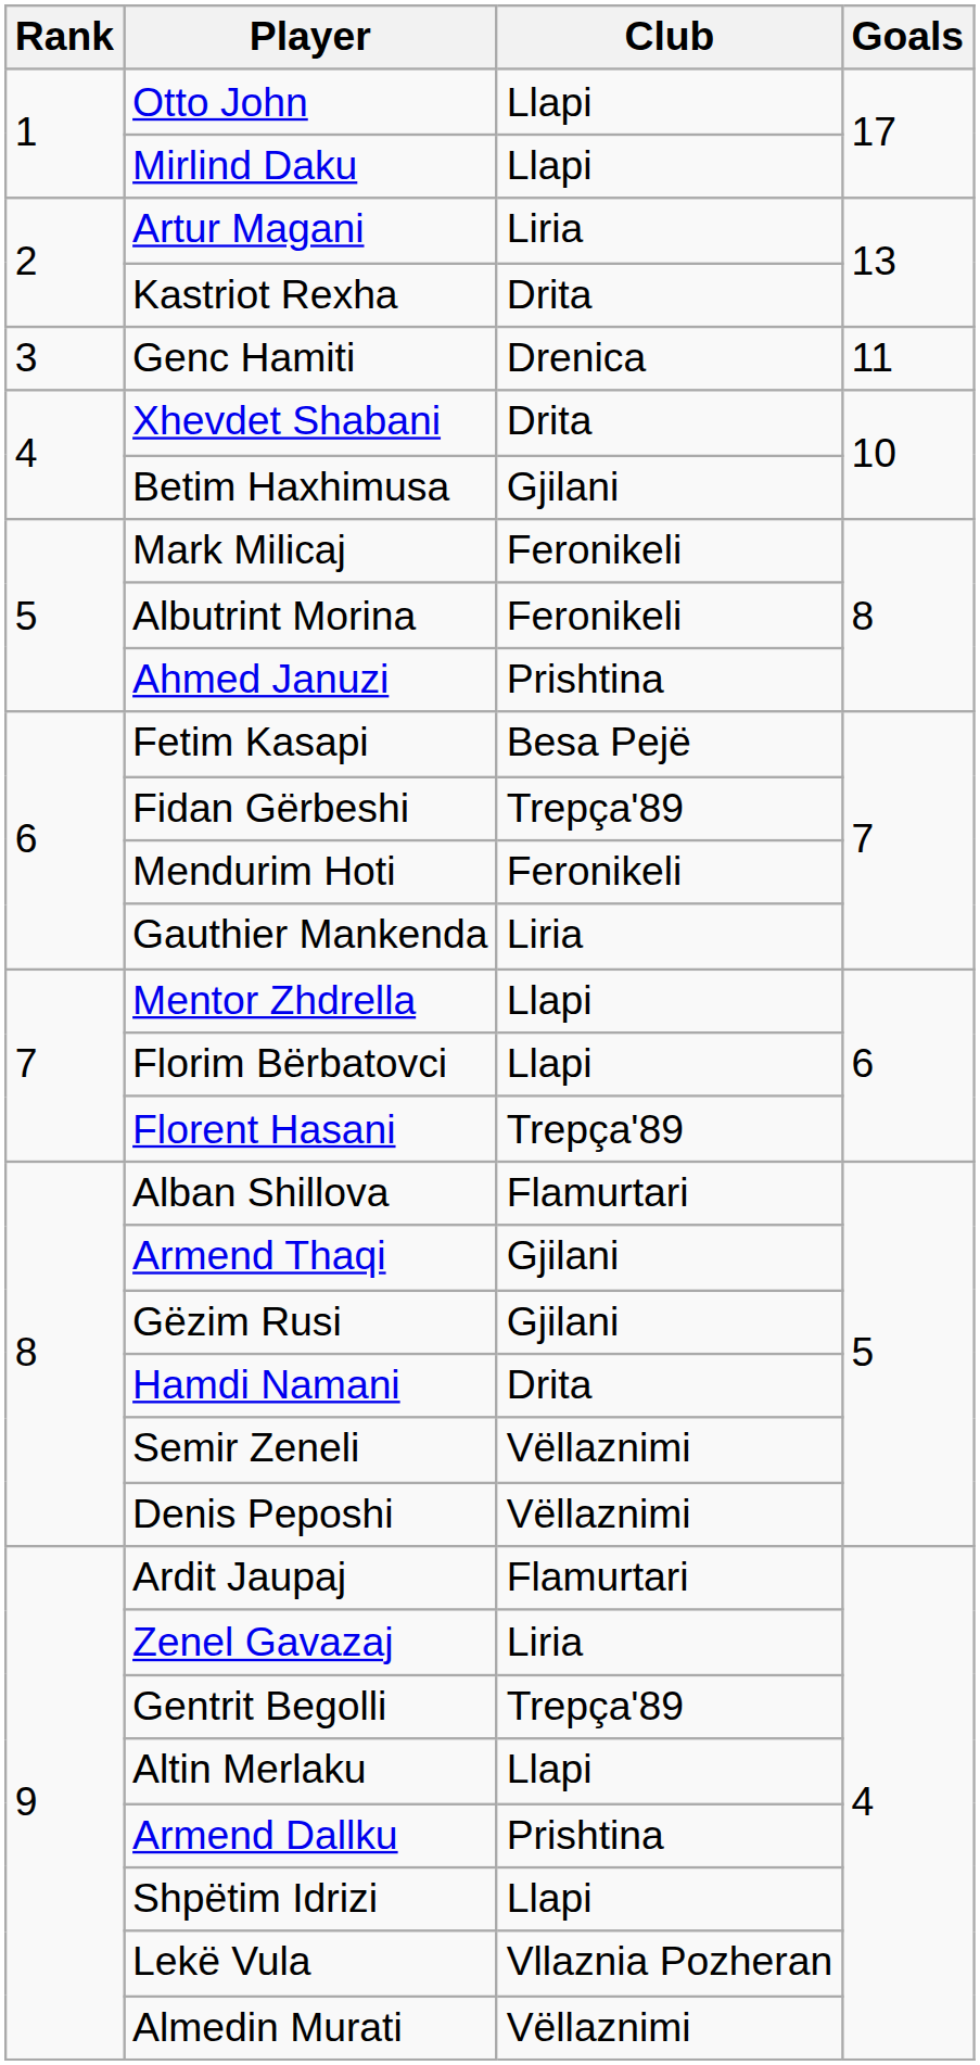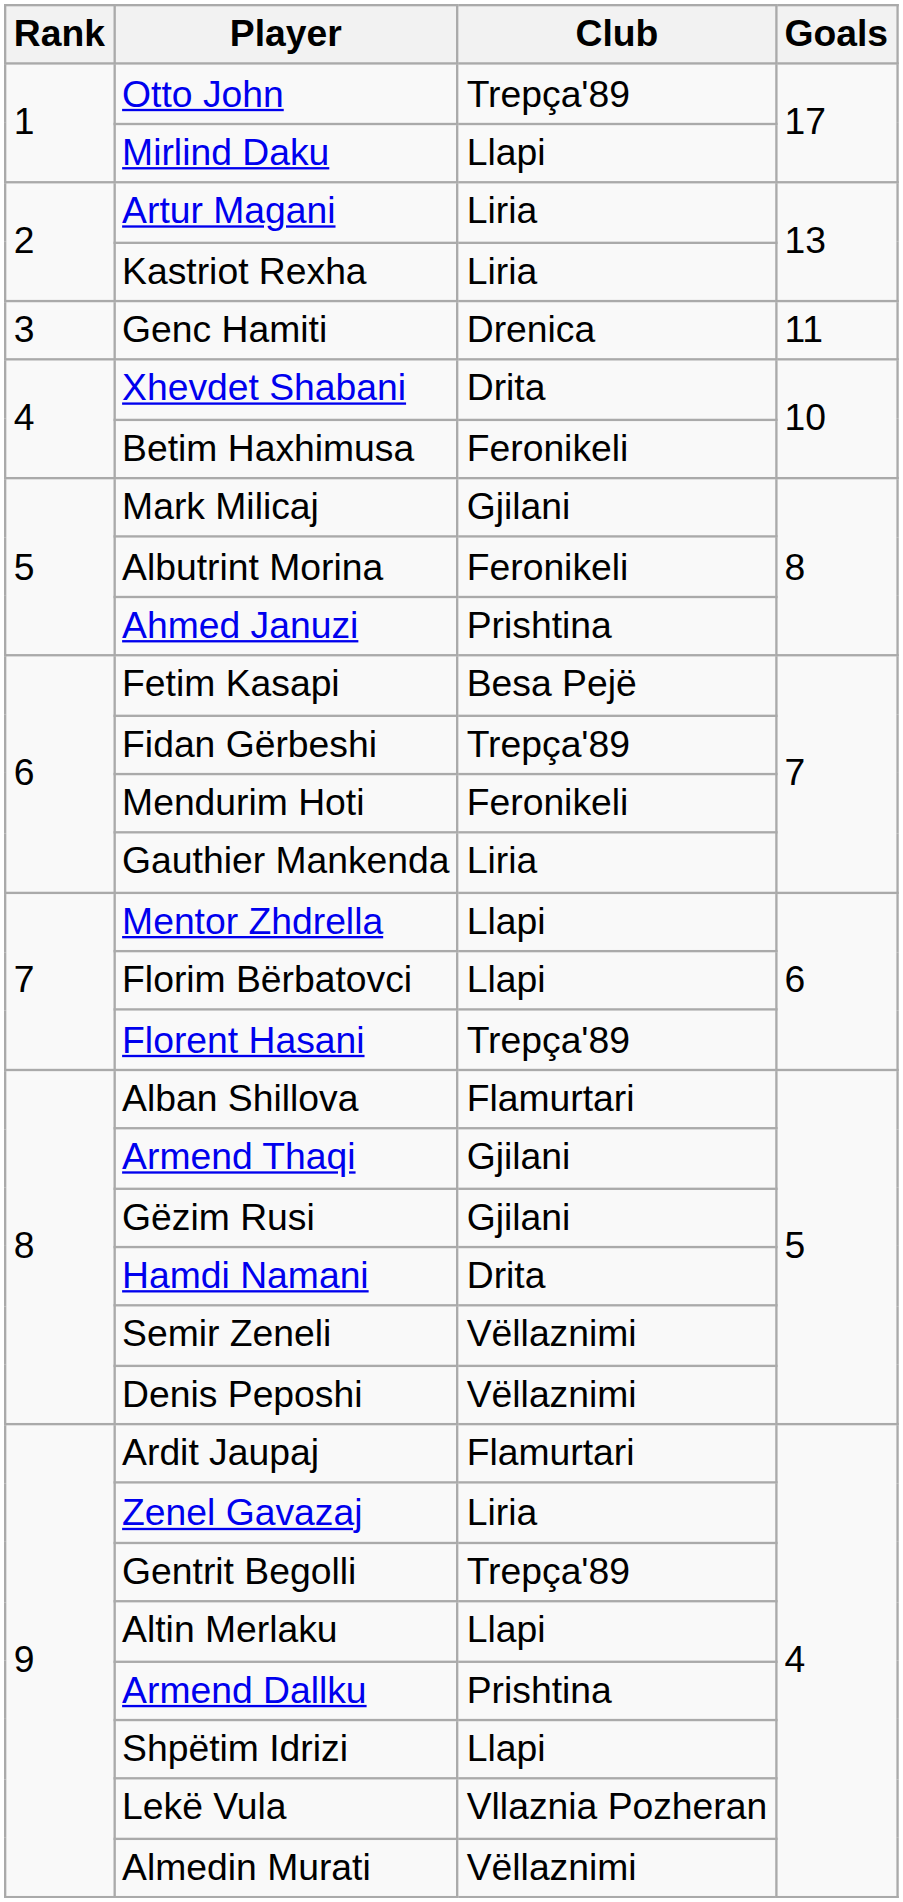 <table class="wikitable" style="text-align">
 <tr>
 <th>Rank</th>
 <th>Player</th>
 <th>Club</th>
 <th>Goals</th>
 </tr>
 <tr>
 <td rowspan="2">1</td>
 <td align="left"> <a href='#'>Otto John</a></td>
-<td align="left">Llapi</td>
+<td align="left">Trepça'89</td>
 <td rowspan="2">17</td>
 </tr>
 <tr>
 <td align="left"> <a href='#'>Mirlind Daku</a></td>
 <td align="left">Llapi</td>
 </tr>
 <tr>
 <td rowspan="2">2</td>
 <td align="left"> <a href='#'>Artur Magani</a></td>
 <td align="left">Liria</td>
 <td rowspan="2">13</td>
 </tr>
 <tr>
 <td align="left"> Kastriot Rexha</td>
-<td align="left">Drita</td>
+<td align="left">Liria</td>
 </tr>
 <tr>
 <td>3</td>
 <td align="left"> Genc Hamiti</td>
 <td align="left">Drenica</td>
 <td>11</td>
 </tr>
 <tr>
 <td rowspan="2">4</td>
 <td align="left"> <a href='#'>Xhevdet Shabani</a></td>
 <td align="left">Drita</td>
 <td rowspan="2">10</td>
 </tr>
 <tr>
 <td align="left"> Betim Haxhimusa</td>
-<td align="left">Gjilani</td>
+<td align="left">Feronikeli</td>
 </tr>
 <tr>
 <td rowspan="3">5</td>
 <td align="left"> Mark Milicaj</td>
-<td align="left">Feronikeli</td>
+<td align="left">Gjilani</td>
 <td rowspan="3">8</td>
 </tr>
 <tr>
 <td align="left"> Albutrint Morina</td>
 <td align="left">Feronikeli</td>
 </tr>
 <tr>
 <td align="left"> <a href='#'>Ahmed Januzi</a></td>
 <td align="left">Prishtina</td>
 </tr>
 <tr>
 <td rowspan="4">6</td>
 <td align="left"> Fetim Kasapi</td>
 <td align="left">Besa Pejë</td>
 <td rowspan="4">7</td>
 </tr>
 <tr>
 <td align="left"> Fidan Gërbeshi</td>
 <td align="left">Trepça'89</td>
 </tr>
 <tr>
 <td align="left"> Mendurim Hoti</td>
 <td align="left">Feronikeli</td>
 </tr>
 <tr>
 <td align="left"> Gauthier Mankenda</td>
 <td align="left">Liria</td>
 </tr>
 <tr>
 <td rowspan="3">7</td>
 <td align="left"> <a href='#'>Mentor Zhdrella</a></td>
 <td align="left">Llapi</td>
 <td rowspan="3">6</td>
 </tr>
 <tr>
 <td align="left"> Florim Bërbatovci</td>
 <td align="left">Llapi</td>
 </tr>
 <tr>
 <td align="left"> <a href='#'>Florent Hasani</a></td>
 <td align="left">Trepça'89</td>
 </tr>
 <tr>
 <td rowspan="6">8</td>
 <td align="left"> Alban Shillova</td>
 <td align="left">Flamurtari</td>
 <td rowspan="6">5</td>
 </tr>
 <tr>
 <td align="left"> <a href='#'>Armend Thaqi</a></td>
 <td align="left">Gjilani</td>
 </tr>
 <tr>
 <td align="left"> Gëzim Rusi</td>
 <td align="left">Gjilani</td>
 </tr>
 <tr>
 <td align="left"> <a href='#'>Hamdi Namani</a></td>
 <td align="left">Drita</td>
 </tr>
 <tr>
 <td align="left"> Semir Zeneli</td>
 <td align="left">Vëllaznimi</td>
 </tr>
 <tr>
 <td align="left"> Denis Peposhi</td>
 <td align="left">Vëllaznimi</td>
 </tr>
 <tr>
 <td rowspan="8">9</td>
 <td align="left"> Ardit Jaupaj</td>
 <td align="left">Flamurtari</td>
 <td rowspan="8">4</td>
 </tr>
 <tr>
 <td align="left"> <a href='#'>Zenel Gavazaj</a></td>
 <td align="left">Liria</td>
 </tr>
 <tr>
 <td align="left"> Gentrit Begolli</td>
 <td align="left">Trepça'89</td>
 </tr>
 <tr>
 <td align="left"> Altin Merlaku</td>
 <td align="left">Llapi</td>
 </tr>
 <tr>
 <td align="left"> <a href='#'>Armend Dallku</a></td>
 <td align="left">Prishtina</td>
 </tr>
 <tr>
 <td align="left"> Shpëtim Idrizi</td>
 <td align="left">Llapi</td>
 </tr>
 <tr>
 <td align="left"> Lekë Vula</td>
 <td align="left">Vllaznia Pozheran</td>
 </tr>
 <tr>
 <td align="left"> Almedin Murati</td>
 <td align="left">Vëllaznimi</td>
 </tr>
 </table>
